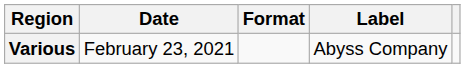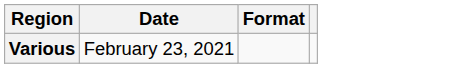 <table class="wikitable plainrowheaders">
 <tr>
 <th scope="col">Region</th>
 <th scope="col">Date</th>
 <th scope="col">Format</th>
-<th scope="col">Label</th>
 <th scope="col"></th>
 </tr>
 <tr>
 <th scope="row">Various</th>
 <td>February 23, 2021</td>
 <td></td>
-<td>Abyss Company</td>
 <td align="center"></td>
 </tr>
 </table>
